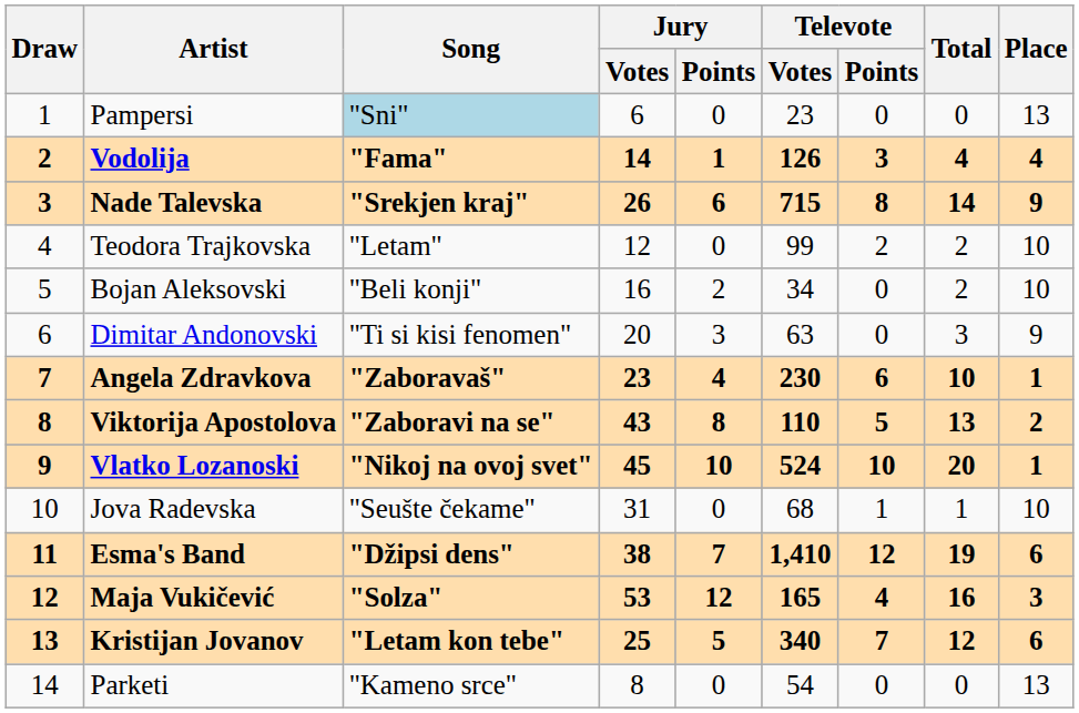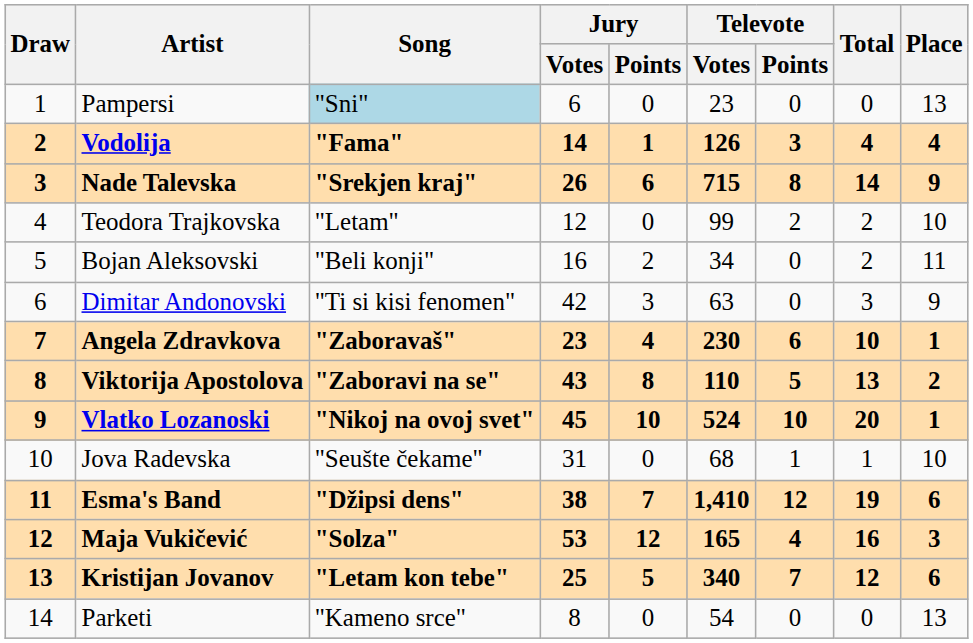 <table class="sortable wikitable" style="margin: 1em auto 1em auto; text-align:center">
 <tr>
 <th rowspan="2">Draw</th>
 <th rowspan="2">Artist</th>
 <th rowspan="2">Song</th>
 <th colspan="2">Jury</th>
 <th colspan="2">Televote</th>
 <th rowspan="2">Total</th>
 <th rowspan="2">Place</th>
 </tr>
 <tr>
 <th>Votes</th>
 <th>Points</th>
 <th>Votes</th>
 <th>Points</th>
 </tr>
 <tr>
 <td>1</td>
 <td align="left">Pampersi</td>
 <td align="left" style="background: lightblue;">"Sni"</td>
 <td>6</td>
 <td>0</td>
 <td>23</td>
 <td>0</td>
 <td>0</td>
 <td>13</td>
 </tr>
 <tr style="font-weight:bold; background:navajowhite">
 <td>2</td>
 <td align="left"><a href='#'>Vodolija</a></td>
 <td align="left">"Fama"</td>
 <td>14</td>
 <td>1</td>
 <td>126</td>
 <td>3</td>
 <td>4</td>
 <td>4</td>
 </tr>
 <tr style="font-weight:bold; background:navajowhite">
 <td>3</td>
 <td align="left">Nade Talevska</td>
 <td align="left">"Srekjen kraj"</td>
 <td>26</td>
 <td>6</td>
 <td>715</td>
 <td>8</td>
 <td>14</td>
 <td>9</td>
 </tr>
 <tr>
 <td>4</td>
 <td align="left">Teodora Trajkovska</td>
 <td align="left">"Letam"</td>
 <td>12</td>
 <td>0</td>
 <td>99</td>
 <td>2</td>
 <td>2</td>
 <td>10</td>
 </tr>
 <tr>
 <td>5</td>
 <td align="left">Bojan Aleksovski</td>
 <td align="left">"Beli konji"</td>
 <td>16</td>
 <td>2</td>
 <td>34</td>
 <td>0</td>
 <td>2</td>
-<td>10</td>
+<td>11</td>
 </tr>
 <tr>
 <td>6</td>
 <td align="left"><a href='#'>Dimitar Andonovski</a></td>
 <td align="left">"Ti si kisi fenomen"</td>
-<td>20</td>
+<td>42</td>
 <td>3</td>
 <td>63</td>
 <td>0</td>
 <td>3</td>
 <td>9</td>
 </tr>
 <tr style="font-weight:bold; background:navajowhite">
 <td>7</td>
 <td align="left">Angela Zdravkova</td>
 <td align="left">"Zaboravaš"</td>
 <td>23</td>
 <td>4</td>
 <td>230</td>
 <td>6</td>
 <td>10</td>
 <td>1</td>
 </tr>
 <tr style="font-weight:bold; background:navajowhite">
 <td>8</td>
 <td align="left">Viktorija Apostolova</td>
 <td align="left">"Zaboravi na se"</td>
 <td>43</td>
 <td>8</td>
 <td>110</td>
 <td>5</td>
 <td>13</td>
 <td>2</td>
 </tr>
 <tr style="font-weight:bold; background:navajowhite">
 <td>9</td>
 <td align="left"><a href='#'>Vlatko Lozanoski</a></td>
 <td align="left">"Nikoj na ovoj svet"</td>
 <td>45</td>
 <td>10</td>
 <td>524</td>
 <td>10</td>
 <td>20</td>
 <td>1</td>
 </tr>
 <tr>
 <td>10</td>
 <td align="left">Jova Radevska</td>
 <td align="left">"Seušte čekame"</td>
 <td>31</td>
 <td>0</td>
 <td>68</td>
 <td>1</td>
 <td>1</td>
 <td>10</td>
 </tr>
 <tr style="font-weight:bold; background:navajowhite">
 <td>11</td>
 <td align="left">Esma's Band</td>
 <td align="left">"Džipsi dens"</td>
 <td>38</td>
 <td>7</td>
 <td>1,410</td>
 <td>12</td>
 <td>19</td>
 <td>6</td>
 </tr>
 <tr style="font-weight:bold; background:navajowhite">
 <td>12</td>
 <td align="left">Maja Vukičević</td>
 <td align="left">"Solza"</td>
 <td>53</td>
 <td>12</td>
 <td>165</td>
 <td>4</td>
 <td>16</td>
 <td>3</td>
 </tr>
 <tr style="font-weight:bold; background:navajowhite">
 <td>13</td>
 <td align="left">Kristijan Jovanov</td>
 <td align="left">"Letam kon tebe"</td>
 <td>25</td>
 <td>5</td>
 <td>340</td>
 <td>7</td>
 <td>12</td>
 <td>6</td>
 </tr>
 <tr>
 <td>14</td>
 <td align="left">Parketi</td>
 <td align="left">"Kameno srce"</td>
 <td>8</td>
 <td>0</td>
 <td>54</td>
 <td>0</td>
 <td>0</td>
 <td>13</td>
 </tr>
 </table>
